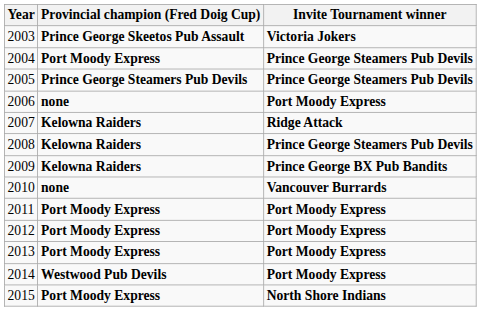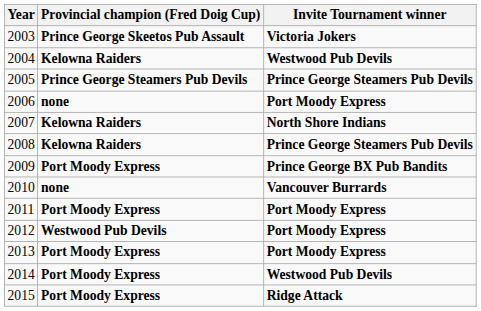 <table class="wikitable">
 <tr>
 <th>Year</th>
 <th>Provincial champion (Fred Doig Cup)</th>
 <th>Invite Tournament winner</th>
 </tr>
 <tr>
 <td>2003</td>
 <td><strong>Prince George Skeetos Pub Assault</strong></td>
 <td><strong>Victoria Jokers</strong></td>
 </tr>
 <tr>
 <td>2004</td>
-<td><strong>Port Moody Express</strong></td>
-<td><strong>Prince George Steamers Pub Devils</strong></td>
+<td><strong>Kelowna Raiders</strong></td>
+<td><strong>Westwood Pub Devils</strong></td>
 </tr>
 <tr>
 <td>2005</td>
 <td><strong>Prince George Steamers Pub Devils</strong></td>
 <td><strong>Prince George Steamers Pub Devils</strong></td>
 </tr>
 <tr>
 <td>2006</td>
 <td><strong>none</strong></td>
 <td><strong>Port Moody Express</strong></td>
 </tr>
 <tr>
 <td>2007</td>
 <td><strong>Kelowna Raiders</strong></td>
-<td><strong>Ridge Attack</strong></td>
+<td><strong>North Shore Indians</strong></td>
 </tr>
 <tr>
 <td>2008</td>
 <td><strong>Kelowna Raiders</strong></td>
 <td><strong>Prince George Steamers Pub Devils</strong></td>
 </tr>
 <tr>
 <td>2009</td>
-<td><strong>Kelowna Raiders</strong></td>
+<td><strong>Port Moody Express</strong></td>
 <td><strong>Prince George BX Pub Bandits</strong></td>
 </tr>
 <tr>
 <td>2010</td>
 <td><strong>none</strong></td>
 <td><strong>Vancouver Burrards</strong></td>
 </tr>
 <tr>
 <td>2011</td>
 <td><strong>Port Moody Express</strong></td>
 <td><strong>Port Moody Express</strong></td>
 </tr>
 <tr>
 <td>2012</td>
-<td><strong>Port Moody Express</strong></td>
+<td><strong>Westwood Pub Devils</strong></td>
 <td><strong>Port Moody Express</strong></td>
 </tr>
 <tr>
 <td>2013</td>
 <td><strong>Port Moody Express</strong></td>
 <td><strong>Port Moody Express</strong></td>
 </tr>
 <tr>
 <td>2014</td>
+<td><strong>Port Moody Express</strong></td>
 <td><strong>Westwood Pub Devils</strong></td>
-<td><strong>Port Moody Express</strong></td>
 </tr>
 <tr>
 <td>2015</td>
 <td><strong>Port Moody Express</strong></td>
-<td><strong>North Shore Indians</strong></td>
+<td><strong>Ridge Attack</strong></td>
 </tr>
 </table>
